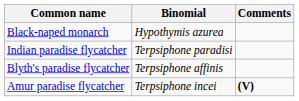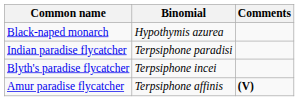 <table class="wikitable">
 <tr>
 <th>Common name</th>
 <th>Binomial</th>
 <th>Comments</th>
 </tr>
 <tr>
 <td><a href='#'>Black-naped monarch</a></td>
 <td><em>Hypothymis azurea</em></td>
 <td></td>
 </tr>
 <tr>
 <td><a href='#'>Indian paradise flycatcher</a></td>
 <td><em>Terpsiphone paradisi</em></td>
 <td></td>
 </tr>
 <tr>
 <td><a href='#'>Blyth's paradise flycatcher</a></td>
-<td><em>Terpsiphone affinis</em></td>
+<td><em>Terpsiphone incei</em></td>
 <td></td>
 </tr>
 <tr>
 <td><a href='#'>Amur paradise flycatcher</a></td>
-<td><em>Terpsiphone incei</em></td>
+<td><em>Terpsiphone affinis</em></td>
 <td><strong>(V)</strong></td>
 </tr>
 </table>
